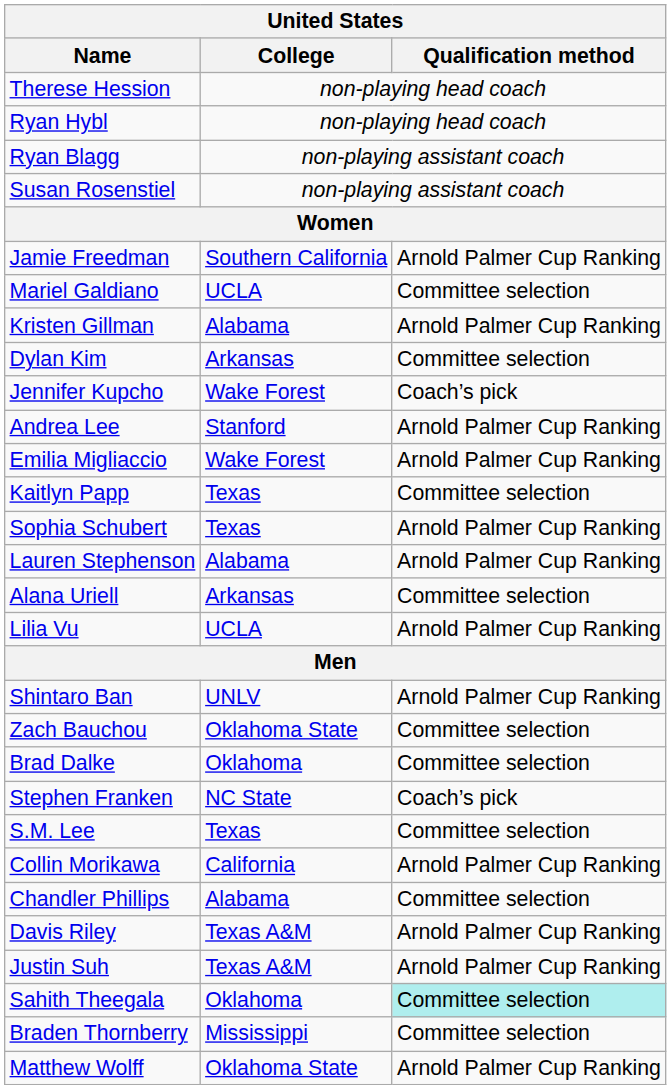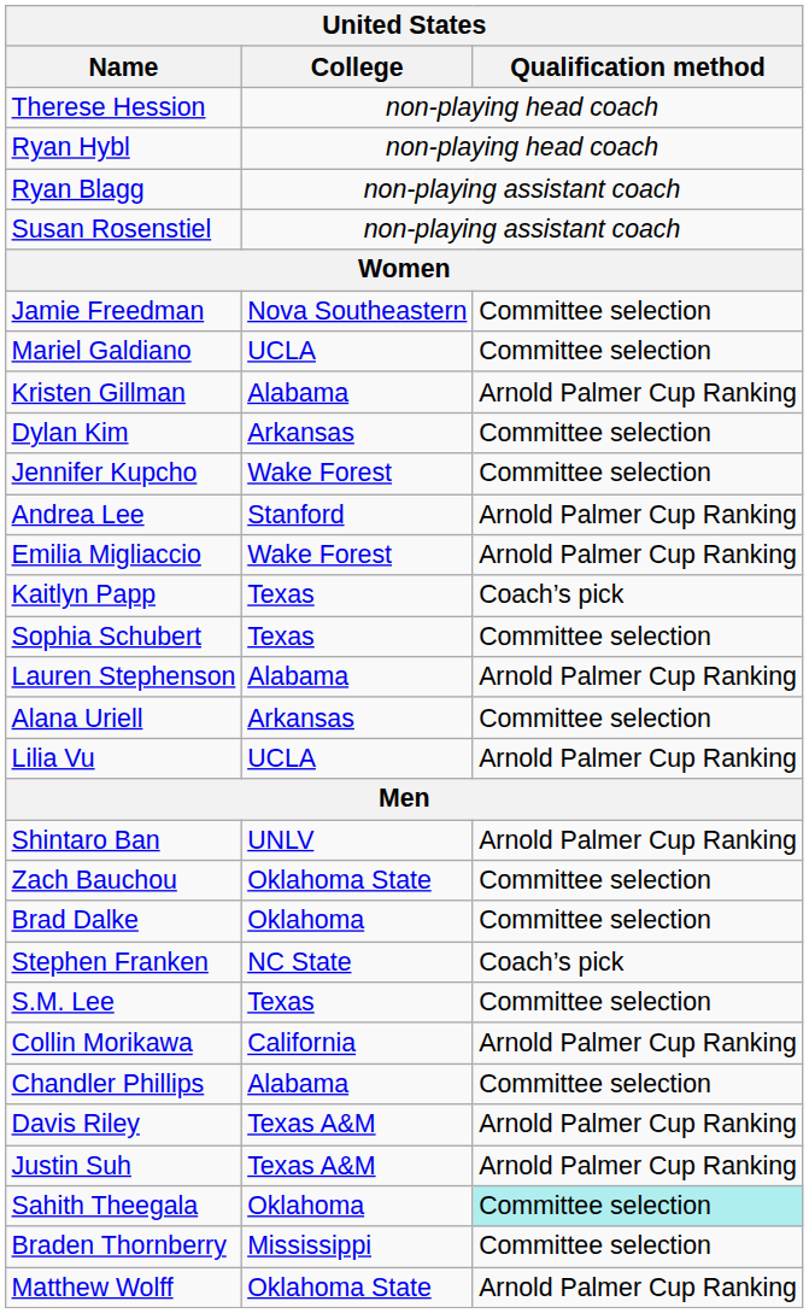 <table class="wikitable">
 <tr>
 <th colspan=3>United States</th>
 </tr>
 <tr>
 <th>Name</th>
 <th>College</th>
 <th>Qualification method</th>
 </tr>
 <tr>
 <td><a href='#'>Therese Hession</a></td>
 <td colspan=2 align=center><em>non-playing head coach</em></td>
 </tr>
 <tr>
 <td><a href='#'>Ryan Hybl</a></td>
 <td colspan=2 align=center><em>non-playing head coach</em></td>
 </tr>
 <tr>
 <td><a href='#'>Ryan Blagg</a></td>
 <td colspan=2 align=center><em>non-playing assistant coach</em></td>
 </tr>
 <tr>
 <td><a href='#'>Susan Rosenstiel</a></td>
 <td colspan=12 align=center><em>non-playing assistant coach</em></td>
 </tr>
 <tr>
 <th colspan=3>Women</th>
 </tr>
 <tr>
 <td><a href='#'>Jamie Freedman</a></td>
-<td><a href='#'>Southern California</a></td>
-<td>Arnold Palmer Cup Ranking</td>
+<td><a href='#'>Nova Southeastern</a></td>
+<td>Committee selection</td>
 </tr>
 <tr>
 <td><a href='#'>Mariel Galdiano</a></td>
 <td><a href='#'>UCLA</a></td>
 <td>Committee selection</td>
 </tr>
 <tr>
 <td><a href='#'>Kristen Gillman</a></td>
 <td><a href='#'>Alabama</a></td>
 <td>Arnold Palmer Cup Ranking</td>
 </tr>
 <tr>
 <td><a href='#'>Dylan Kim</a></td>
 <td><a href='#'>Arkansas</a></td>
 <td>Committee selection</td>
 </tr>
 <tr>
 <td><a href='#'>Jennifer Kupcho</a></td>
 <td><a href='#'>Wake Forest</a></td>
-<td>Coach’s pick</td>
+<td>Committee selection</td>
 </tr>
 <tr>
 <td><a href='#'>Andrea Lee</a></td>
 <td><a href='#'>Stanford</a></td>
 <td>Arnold Palmer Cup Ranking</td>
 </tr>
 <tr>
 <td><a href='#'>Emilia Migliaccio</a></td>
 <td><a href='#'>Wake Forest</a></td>
 <td>Arnold Palmer Cup Ranking</td>
 </tr>
 <tr>
 <td><a href='#'>Kaitlyn Papp</a></td>
 <td><a href='#'>Texas</a></td>
-<td>Committee selection</td>
+<td>Coach’s pick</td>
 </tr>
 <tr>
 <td><a href='#'>Sophia Schubert</a></td>
 <td><a href='#'>Texas</a></td>
-<td>Arnold Palmer Cup Ranking</td>
+<td>Committee selection</td>
 </tr>
 <tr>
 <td><a href='#'>Lauren Stephenson</a></td>
 <td><a href='#'>Alabama</a></td>
 <td>Arnold Palmer Cup Ranking</td>
 </tr>
 <tr>
 <td><a href='#'>Alana Uriell</a></td>
 <td><a href='#'>Arkansas</a></td>
 <td>Committee selection</td>
 </tr>
 <tr>
 <td><a href='#'>Lilia Vu</a></td>
 <td><a href='#'>UCLA</a></td>
 <td>Arnold Palmer Cup Ranking</td>
 </tr>
 <tr>
 <th colspan=3>Men</th>
 </tr>
 <tr>
 <td><a href='#'>Shintaro Ban</a></td>
 <td><a href='#'>UNLV</a></td>
 <td>Arnold Palmer Cup Ranking</td>
 </tr>
 <tr>
 <td><a href='#'>Zach Bauchou</a></td>
 <td><a href='#'>Oklahoma State</a></td>
 <td>Committee selection</td>
 </tr>
 <tr>
 <td><a href='#'>Brad Dalke</a></td>
 <td><a href='#'>Oklahoma</a></td>
 <td>Committee selection</td>
 </tr>
 <tr>
 <td><a href='#'>Stephen Franken</a></td>
 <td><a href='#'>NC State</a></td>
 <td>Coach’s pick</td>
 </tr>
 <tr>
 <td><a href='#'>S.M. Lee</a></td>
 <td><a href='#'>Texas</a></td>
 <td>Committee selection</td>
 </tr>
 <tr>
 <td><a href='#'>Collin Morikawa</a></td>
 <td><a href='#'>California</a></td>
 <td>Arnold Palmer Cup Ranking</td>
 </tr>
 <tr>
 <td><a href='#'>Chandler Phillips</a></td>
 <td><a href='#'>Alabama</a></td>
 <td>Committee selection</td>
 </tr>
 <tr>
 <td><a href='#'>Davis Riley</a></td>
 <td><a href='#'>Texas A&M</a></td>
 <td>Arnold Palmer Cup Ranking</td>
 </tr>
 <tr>
 <td><a href='#'>Justin Suh</a></td>
 <td><a href='#'>Texas A&M</a></td>
 <td>Arnold Palmer Cup Ranking</td>
 </tr>
 <tr>
 <td><a href='#'>Sahith Theegala</a></td>
 <td><a href='#'>Oklahoma</a></td>
 <td style="background: paleturquoise;">Committee selection</td>
 </tr>
 <tr>
 <td><a href='#'>Braden Thornberry</a></td>
 <td><a href='#'>Mississippi</a></td>
 <td>Committee selection</td>
 </tr>
 <tr>
 <td><a href='#'>Matthew Wolff</a></td>
 <td><a href='#'>Oklahoma State</a></td>
 <td>Arnold Palmer Cup Ranking</td>
 </tr>
 </table>
